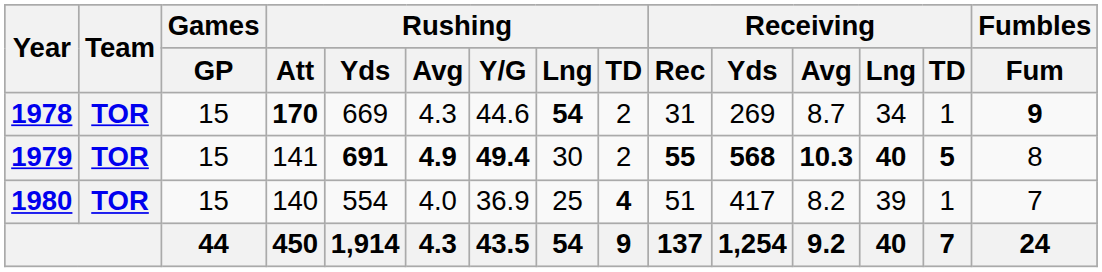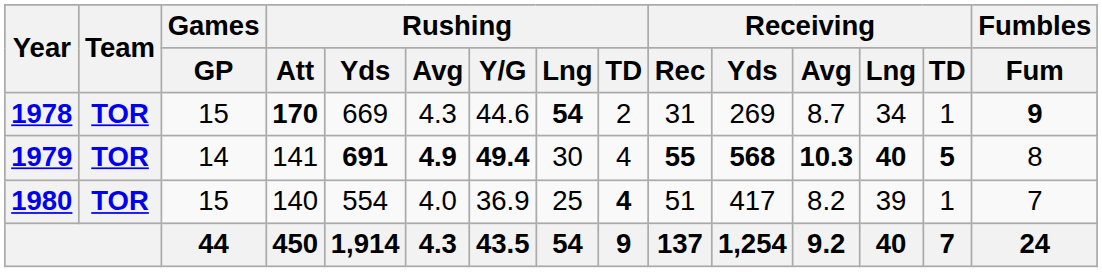 <table class= "wikitable" style="text-align:center;">
 <tr>
 <th rowspan="2">Year</th>
 <th rowspan="2">Team</th>
 <th colspan="1">Games</th>
 <th colspan="6">Rushing</th>
 <th colspan="5">Receiving</th>
 <th colspan="1">Fumbles</th>
 </tr>
 <tr>
 <th>GP</th>
 <th>Att</th>
 <th>Yds</th>
 <th>Avg</th>
 <th>Y/G</th>
 <th>Lng</th>
 <th>TD</th>
 <th>Rec</th>
 <th>Yds</th>
 <th>Avg</th>
 <th>Lng</th>
 <th>TD</th>
 <th>Fum</th>
 </tr>
 <tr>
 <th><a href='#'>1978</a></th>
 <th><a href='#'>TOR</a></th>
 <td>15</td>
 <td><strong>170</strong></td>
 <td>669</td>
 <td>4.3</td>
 <td>44.6</td>
 <td><strong>54</strong></td>
 <td>2</td>
 <td>31</td>
 <td>269</td>
 <td>8.7</td>
 <td>34</td>
 <td>1</td>
 <td><strong>9</strong></td>
 </tr>
 <tr>
 <th><a href='#'>1979</a></th>
 <th><a href='#'>TOR</a></th>
-<td>15</td>
+<td>14</td>
 <td>141</td>
 <td><strong>691</strong></td>
 <td><strong>4.9</strong></td>
 <td><strong>49.4</strong></td>
 <td>30</td>
-<td>2</td>
+<td>4</td>
 <td><strong>55</strong></td>
 <td><strong>568</strong></td>
 <td><strong>10.3</strong></td>
 <td><strong>40</strong></td>
 <td><strong>5</strong></td>
 <td>8</td>
 </tr>
 <tr>
 <th><a href='#'>1980</a></th>
 <th><a href='#'>TOR</a></th>
 <td>15</td>
 <td>140</td>
 <td>554</td>
 <td>4.0</td>
 <td>36.9</td>
 <td>25</td>
 <td><strong>4</strong></td>
 <td>51</td>
 <td>417</td>
 <td>8.2</td>
 <td>39</td>
 <td>1</td>
 <td>7</td>
 </tr>
 <tr>
 <th colspan="2"></th>
 <th>44</th>
 <th>450</th>
 <th>1,914</th>
 <th>4.3</th>
 <th>43.5</th>
 <th>54</th>
 <th>9</th>
 <th>137</th>
 <th>1,254</th>
 <th>9.2</th>
 <th>40</th>
 <th>7</th>
 <th>24</th>
 </tr>
 </table>
